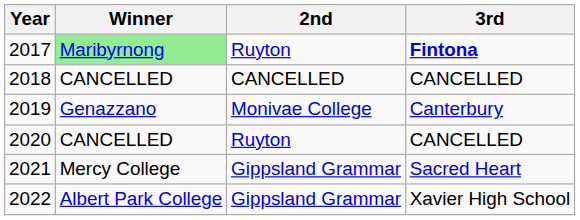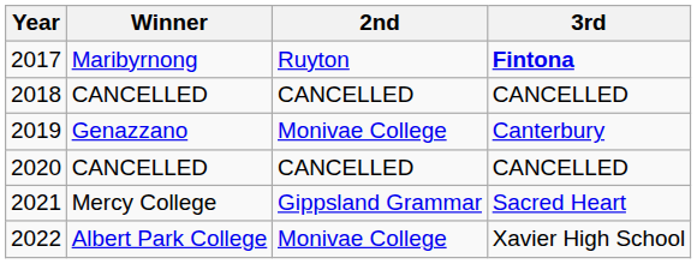 <table class="wikitable">
 <tr>
 <th>Year</th>
 <th>Winner</th>
 <th>2nd</th>
 <th>3rd</th>
 </tr>
 <tr>
 <td>2017</td>
-<td style="background: lightgreen;"><a href='#'>Maribyrnong</a></td>
+<td><a href='#'>Maribyrnong</a></td>
 <td><a href='#'>Ruyton</a></td>
 <td><strong><a href='#'>Fintona</a></strong></td>
 </tr>
 <tr>
 <td>2018</td>
 <td>CANCELLED</td>
 <td>CANCELLED</td>
 <td>CANCELLED</td>
 </tr>
 <tr>
 <td>2019</td>
 <td><a href='#'>Genazzano</a></td>
 <td><a href='#'>Monivae College</a></td>
 <td><a href='#'>Canterbury</a></td>
 </tr>
 <tr>
 <td>2020</td>
 <td>CANCELLED</td>
-<td><a href='#'>Ruyton</a></td>
+<td>CANCELLED</td>
 <td>CANCELLED</td>
 </tr>
 <tr>
 <td>2021</td>
 <td>Mercy College</td>
 <td><a href='#'>Gippsland Grammar</a></td>
 <td><a href='#'>Sacred Heart</a></td>
 </tr>
 <tr>
 <td>2022</td>
 <td><a href='#'>Albert Park College</a></td>
-<td><a href='#'>Gippsland Grammar</a></td>
+<td><a href='#'>Monivae College</a></td>
 <td>Xavier High School</td>
 </tr>
 </table>
